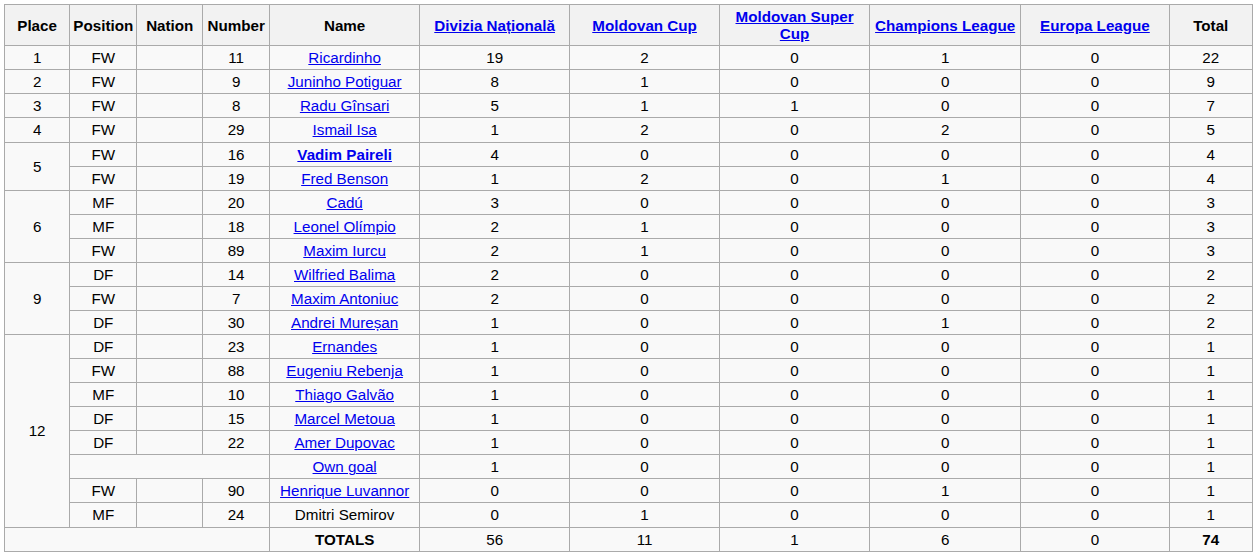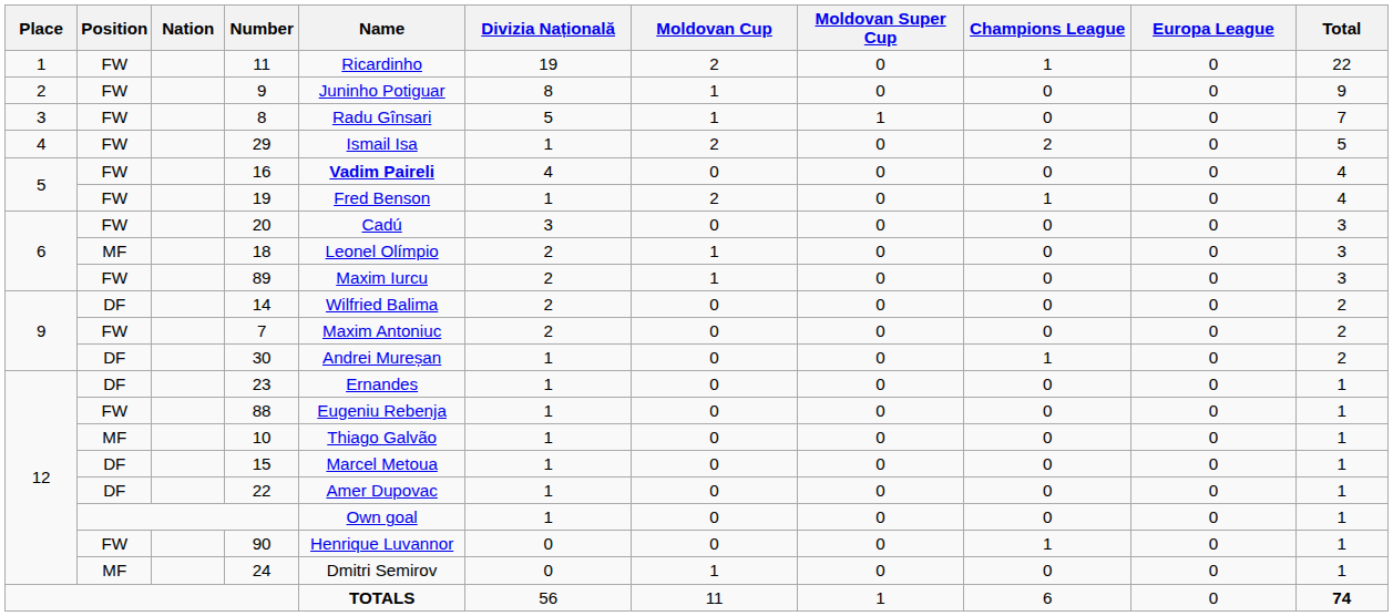 <table class="wikitable" style="font-size: 95%; text-align: center;">
 <tr>
 <th width=60>Place</th>
 <th width=60>Position</th>
 <th width=60>Nation</th>
 <th width=60>Number</th>
 <th width=150>Name</th>
 <th width=150><a href='#'>Divizia Națională</a></th>
 <th width=150><a href='#'>Moldovan Cup</a></th>
 <th width=150><a href='#'>Moldovan Super Cup</a></th>
 <th width=150><a href='#'>Champions League</a></th>
 <th width=150><a href='#'>Europa League</a></th>
 <th width=80>Total</th>
 </tr>
 <tr>
 <td>1</td>
 <td>FW</td>
 <td></td>
 <td>11</td>
 <td><a href='#'>Ricardinho</a></td>
 <td>19</td>
 <td>2</td>
 <td>0</td>
 <td>1</td>
 <td>0</td>
 <td>22</td>
 </tr>
 <tr>
 <td>2</td>
 <td>FW</td>
 <td></td>
 <td>9</td>
 <td><a href='#'>Juninho Potiguar</a></td>
 <td>8</td>
 <td>1</td>
 <td>0</td>
 <td>0</td>
 <td>0</td>
 <td>9</td>
 </tr>
 <tr>
 <td>3</td>
 <td>FW</td>
 <td></td>
 <td>8</td>
 <td><a href='#'>Radu Gînsari</a></td>
 <td>5</td>
 <td>1</td>
 <td>1</td>
 <td>0</td>
 <td>0</td>
 <td>7</td>
 </tr>
 <tr>
 <td>4</td>
 <td>FW</td>
 <td></td>
 <td>29</td>
 <td><a href='#'>Ismail Isa</a></td>
 <td>1</td>
 <td>2</td>
 <td>0</td>
 <td>2</td>
 <td>0</td>
 <td>5</td>
 </tr>
 <tr>
 <td rowspan="2">5</td>
 <td>FW</td>
 <td></td>
 <td>16</td>
 <td><strong><a href='#'>Vadim Paireli</a></strong></td>
 <td>4</td>
 <td>0</td>
 <td>0</td>
 <td>0</td>
 <td>0</td>
 <td>4</td>
 </tr>
 <tr>
 <td>FW</td>
 <td></td>
 <td>19</td>
 <td><a href='#'>Fred Benson</a></td>
 <td>1</td>
 <td>2</td>
 <td>0</td>
 <td>1</td>
 <td>0</td>
 <td>4</td>
 </tr>
 <tr>
 <td rowspan="3">6</td>
-<td>MF</td>
+<td>FW</td>
 <td></td>
 <td>20</td>
 <td><a href='#'>Cadú</a></td>
 <td>3</td>
 <td>0</td>
 <td>0</td>
 <td>0</td>
 <td>0</td>
 <td>3</td>
 </tr>
 <tr>
 <td>MF</td>
 <td></td>
 <td>18</td>
 <td><a href='#'>Leonel Olímpio</a></td>
 <td>2</td>
 <td>1</td>
 <td>0</td>
 <td>0</td>
 <td>0</td>
 <td>3</td>
 </tr>
 <tr>
 <td>FW</td>
 <td></td>
 <td>89</td>
 <td><a href='#'>Maxim Iurcu</a></td>
 <td>2</td>
 <td>1</td>
 <td>0</td>
 <td>0</td>
 <td>0</td>
 <td>3</td>
 </tr>
 <tr>
 <td rowspan="3">9</td>
 <td>DF</td>
 <td></td>
 <td>14</td>
 <td><a href='#'>Wilfried Balima</a></td>
 <td>2</td>
 <td>0</td>
 <td>0</td>
 <td>0</td>
 <td>0</td>
 <td>2</td>
 </tr>
 <tr>
 <td>FW</td>
 <td></td>
 <td>7</td>
 <td><a href='#'>Maxim Antoniuc</a></td>
 <td>2</td>
 <td>0</td>
 <td>0</td>
 <td>0</td>
 <td>0</td>
 <td>2</td>
 </tr>
 <tr>
 <td>DF</td>
 <td></td>
 <td>30</td>
 <td><a href='#'>Andrei Mureșan</a></td>
 <td>1</td>
 <td>0</td>
 <td>0</td>
 <td>1</td>
 <td>0</td>
 <td>2</td>
 </tr>
 <tr>
 <td rowspan="8">12</td>
 <td>DF</td>
 <td></td>
 <td>23</td>
 <td><a href='#'>Ernandes</a></td>
 <td>1</td>
 <td>0</td>
 <td>0</td>
 <td>0</td>
 <td>0</td>
 <td>1</td>
 </tr>
 <tr>
 <td>FW</td>
 <td></td>
 <td>88</td>
 <td><a href='#'>Eugeniu Rebenja</a></td>
 <td>1</td>
 <td>0</td>
 <td>0</td>
 <td>0</td>
 <td>0</td>
 <td>1</td>
 </tr>
 <tr>
 <td>MF</td>
 <td></td>
 <td>10</td>
 <td><a href='#'>Thiago Galvão</a></td>
 <td>1</td>
 <td>0</td>
 <td>0</td>
 <td>0</td>
 <td>0</td>
 <td>1</td>
 </tr>
 <tr>
 <td>DF</td>
 <td></td>
 <td>15</td>
 <td><a href='#'>Marcel Metoua</a></td>
 <td>1</td>
 <td>0</td>
 <td>0</td>
 <td>0</td>
 <td>0</td>
 <td>1</td>
 </tr>
 <tr>
 <td>DF</td>
 <td></td>
 <td>22</td>
 <td><a href='#'>Amer Dupovac</a></td>
 <td>1</td>
 <td>0</td>
 <td>0</td>
 <td>0</td>
 <td>0</td>
 <td>1</td>
 </tr>
 <tr>
 <td colspan="3"></td>
 <td><a href='#'>Own goal</a></td>
 <td>1</td>
 <td>0</td>
 <td>0</td>
 <td>0</td>
 <td>0</td>
 <td>1</td>
 </tr>
 <tr>
 <td>FW</td>
 <td></td>
 <td>90</td>
 <td><a href='#'>Henrique Luvannor</a></td>
 <td>0</td>
 <td>0</td>
 <td>0</td>
 <td>1</td>
 <td>0</td>
 <td>1</td>
 </tr>
 <tr>
 <td>MF</td>
 <td></td>
 <td>24</td>
 <td>Dmitri Semirov</td>
 <td>0</td>
 <td>1</td>
 <td>0</td>
 <td>0</td>
 <td>0</td>
 <td>1</td>
 </tr>
 <tr>
 <td colspan="4"></td>
 <td><strong>TOTALS</strong></td>
 <td>56</td>
 <td>11</td>
 <td>1</td>
 <td>6</td>
 <td>0</td>
 <td><strong>74</strong></td>
 </tr>
 </table>
